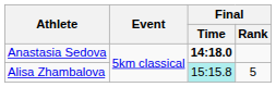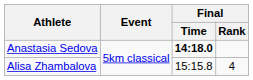 <table class="wikitable" style="font-size:90%; text-align:center;">
 <tr>
 <th rowspan=2>Athlete</th>
 <th rowspan=2>Event</th>
 <th colspan=2>Final</th>
 </tr>
 <tr>
 <th>Time</th>
 <th>Rank</th>
 </tr>
 <tr>
 <td align=left><a href='#'>Anastasia Sedova</a></td>
 <td rowspan=2 align=left><a href='#'>5km classical</a></td>
 <td><strong>14:18.0</strong></td>
 <td></td>
 </tr>
 <tr>
 <td align=left><a href='#'>Alisa Zhambalova</a></td>
-<td style="background: paleturquoise;">15:15.8</td>
-<td>5</td>
+<td>15:15.8</td>
+<td>4</td>
 </tr>
 </table>
